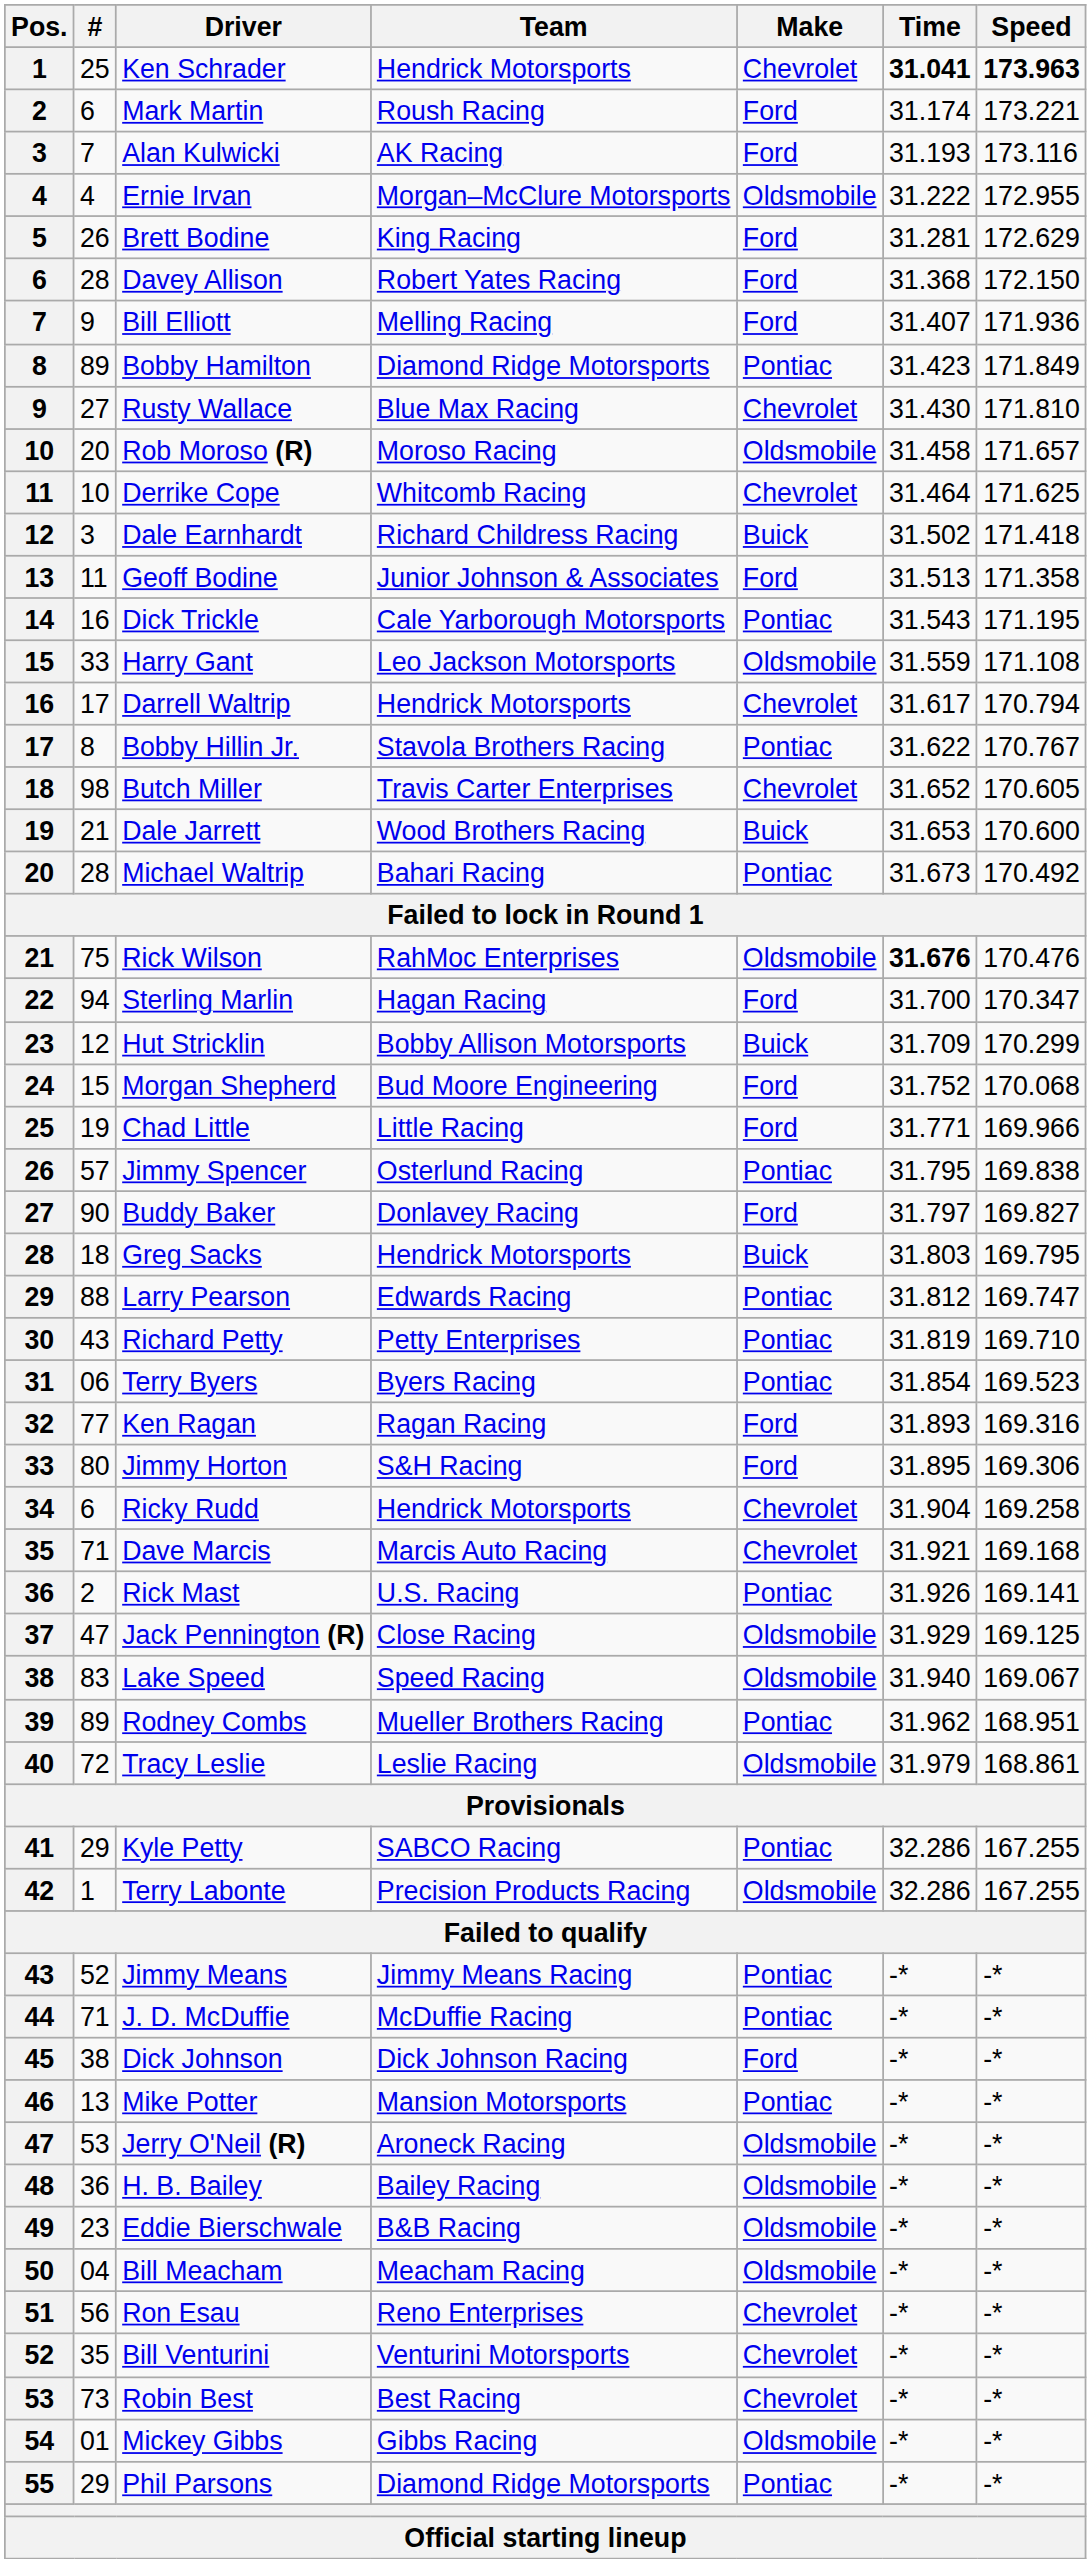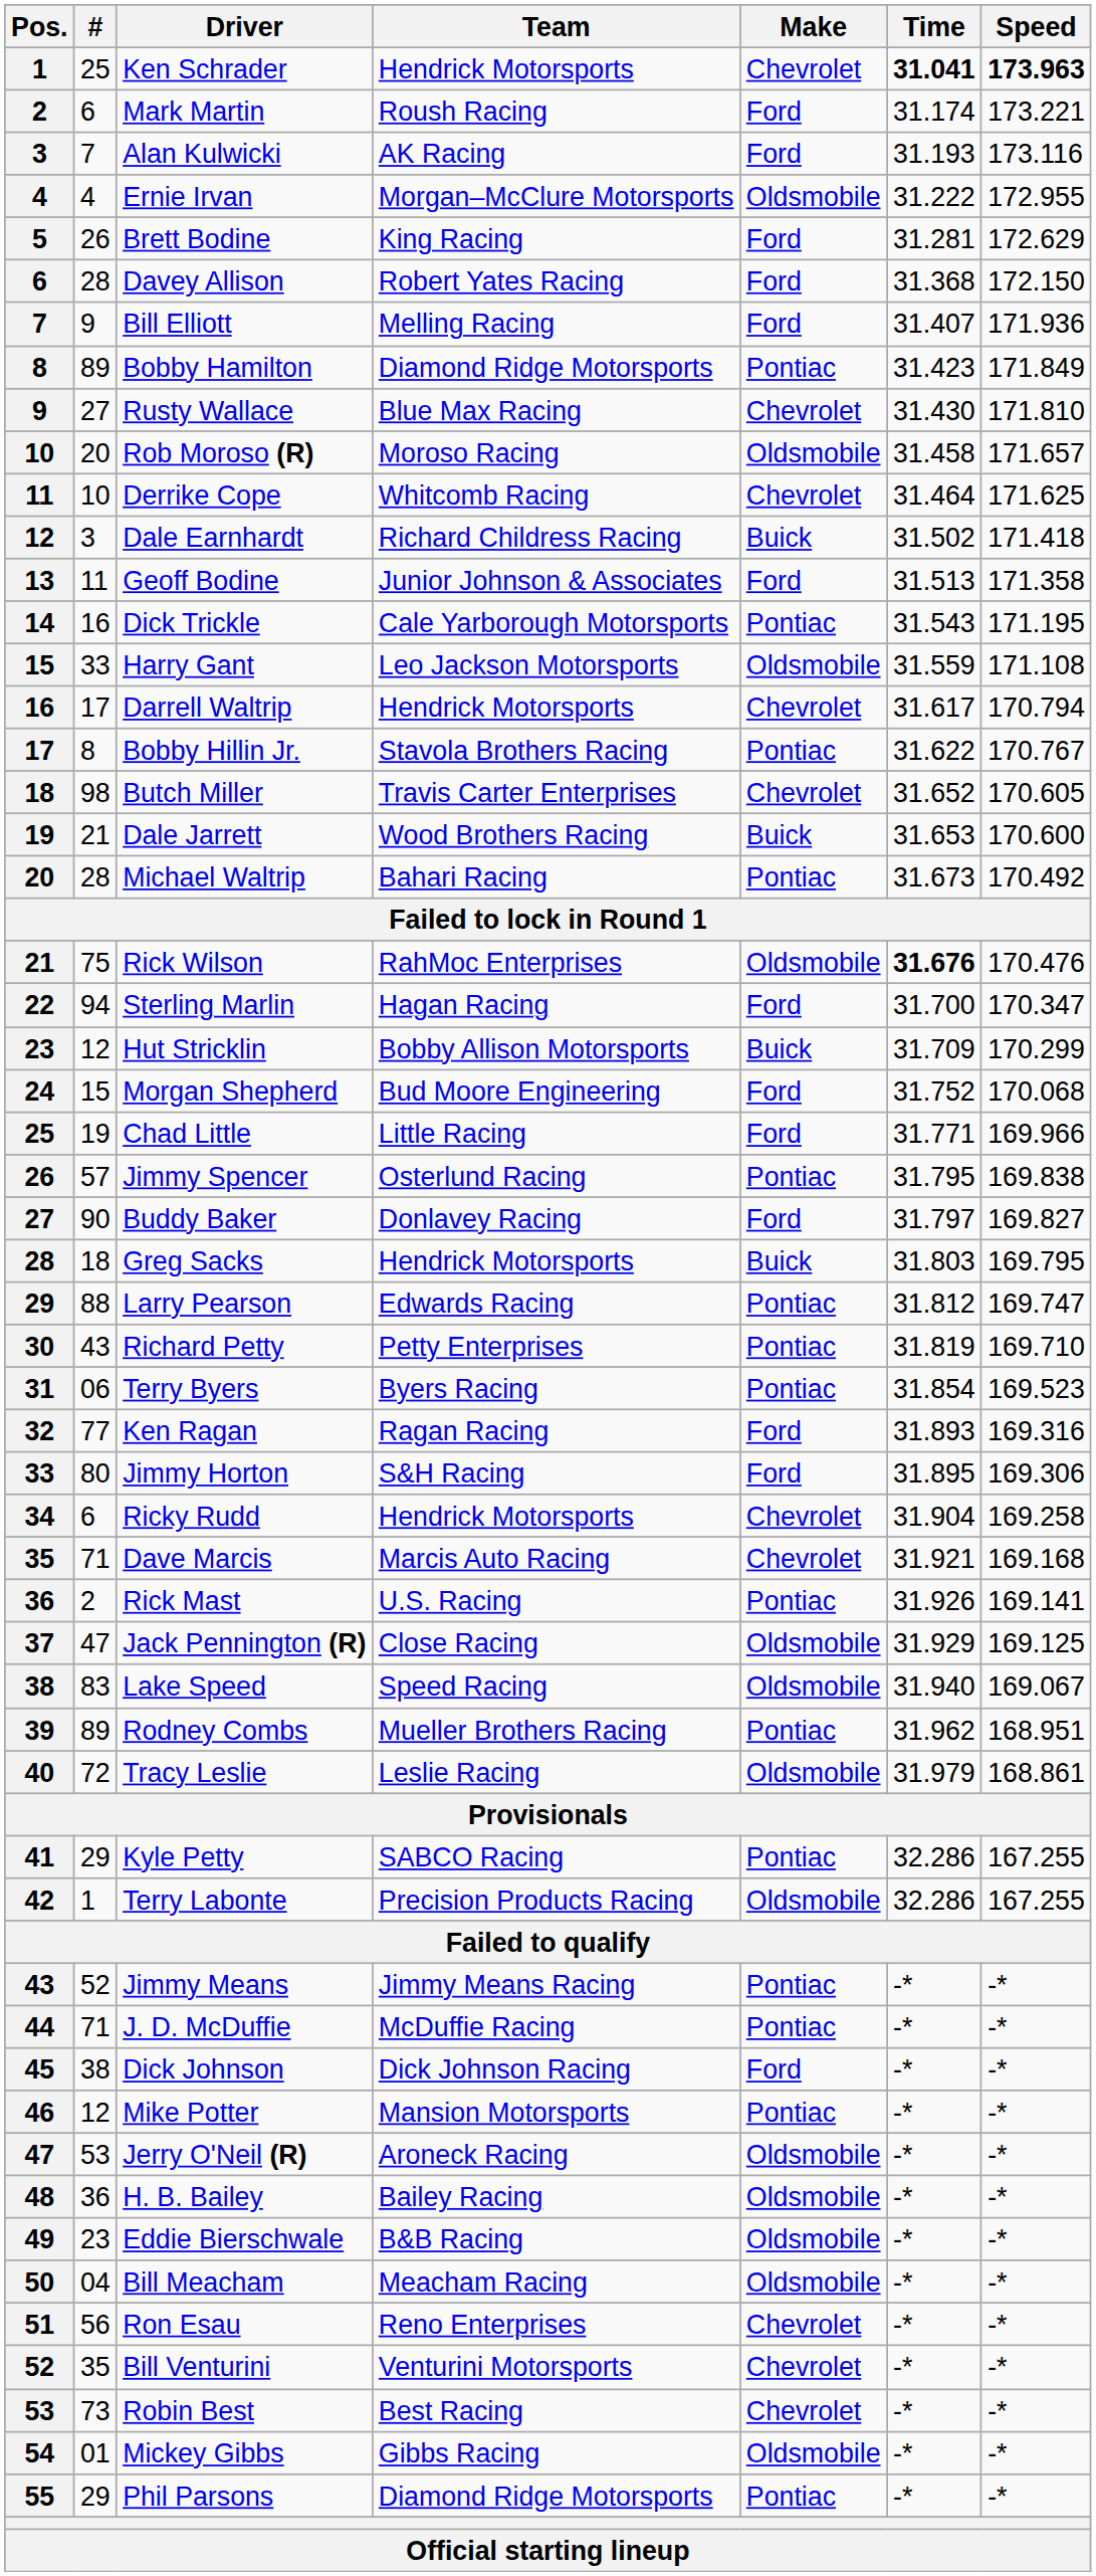 <table class="wikitable" style="font-size:95%">
 <tr>
 <th>Pos.</th>
 <th>#</th>
 <th>Driver</th>
 <th>Team</th>
 <th>Make</th>
 <th>Time</th>
 <th>Speed</th>
 </tr>
 <tr>
 <th>1</th>
 <td>25</td>
 <td><a href='#'>Ken Schrader</a></td>
 <td><a href='#'>Hendrick Motorsports</a></td>
 <td><a href='#'>Chevrolet</a></td>
 <td><strong>31.041</strong></td>
 <td><strong>173.963</strong></td>
 </tr>
 <tr>
 <th>2</th>
 <td>6</td>
 <td><a href='#'>Mark Martin</a></td>
 <td><a href='#'>Roush Racing</a></td>
 <td><a href='#'>Ford</a></td>
 <td>31.174</td>
 <td>173.221</td>
 </tr>
 <tr>
 <th>3</th>
 <td>7</td>
 <td><a href='#'>Alan Kulwicki</a></td>
 <td><a href='#'>AK Racing</a></td>
 <td><a href='#'>Ford</a></td>
 <td>31.193</td>
 <td>173.116</td>
 </tr>
 <tr>
 <th>4</th>
 <td>4</td>
 <td><a href='#'>Ernie Irvan</a></td>
 <td><a href='#'>Morgan–McClure Motorsports</a></td>
 <td><a href='#'>Oldsmobile</a></td>
 <td>31.222</td>
 <td>172.955</td>
 </tr>
 <tr>
 <th>5</th>
 <td>26</td>
 <td><a href='#'>Brett Bodine</a></td>
 <td><a href='#'>King Racing</a></td>
 <td><a href='#'>Ford</a></td>
 <td>31.281</td>
 <td>172.629</td>
 </tr>
 <tr>
 <th>6</th>
 <td>28</td>
 <td><a href='#'>Davey Allison</a></td>
 <td><a href='#'>Robert Yates Racing</a></td>
 <td><a href='#'>Ford</a></td>
 <td>31.368</td>
 <td>172.150</td>
 </tr>
 <tr>
 <th>7</th>
 <td>9</td>
 <td><a href='#'>Bill Elliott</a></td>
 <td><a href='#'>Melling Racing</a></td>
 <td><a href='#'>Ford</a></td>
 <td>31.407</td>
 <td>171.936</td>
 </tr>
 <tr>
 <th>8</th>
 <td>89</td>
 <td><a href='#'>Bobby Hamilton</a></td>
 <td><a href='#'>Diamond Ridge Motorsports</a></td>
 <td><a href='#'>Pontiac</a></td>
 <td>31.423</td>
 <td>171.849</td>
 </tr>
 <tr>
 <th>9</th>
 <td>27</td>
 <td><a href='#'>Rusty Wallace</a></td>
 <td><a href='#'>Blue Max Racing</a></td>
 <td><a href='#'>Chevrolet</a></td>
 <td>31.430</td>
 <td>171.810</td>
 </tr>
 <tr>
 <th>10</th>
 <td>20</td>
 <td><a href='#'>Rob Moroso</a> <strong>(R)</strong></td>
 <td><a href='#'>Moroso Racing</a></td>
 <td><a href='#'>Oldsmobile</a></td>
 <td>31.458</td>
 <td>171.657</td>
 </tr>
 <tr>
 <th>11</th>
 <td>10</td>
 <td><a href='#'>Derrike Cope</a></td>
 <td><a href='#'>Whitcomb Racing</a></td>
 <td><a href='#'>Chevrolet</a></td>
 <td>31.464</td>
 <td>171.625</td>
 </tr>
 <tr>
 <th>12</th>
 <td>3</td>
 <td><a href='#'>Dale Earnhardt</a></td>
 <td><a href='#'>Richard Childress Racing</a></td>
 <td><a href='#'>Buick</a></td>
 <td>31.502</td>
 <td>171.418</td>
 </tr>
 <tr>
 <th>13</th>
 <td>11</td>
 <td><a href='#'>Geoff Bodine</a></td>
 <td><a href='#'>Junior Johnson & Associates</a></td>
 <td><a href='#'>Ford</a></td>
 <td>31.513</td>
 <td>171.358</td>
 </tr>
 <tr>
 <th>14</th>
 <td>16</td>
 <td><a href='#'>Dick Trickle</a></td>
 <td><a href='#'>Cale Yarborough Motorsports</a></td>
 <td><a href='#'>Pontiac</a></td>
 <td>31.543</td>
 <td>171.195</td>
 </tr>
 <tr>
 <th>15</th>
 <td>33</td>
 <td><a href='#'>Harry Gant</a></td>
 <td><a href='#'>Leo Jackson Motorsports</a></td>
 <td><a href='#'>Oldsmobile</a></td>
 <td>31.559</td>
 <td>171.108</td>
 </tr>
 <tr>
 <th>16</th>
 <td>17</td>
 <td><a href='#'>Darrell Waltrip</a></td>
 <td><a href='#'>Hendrick Motorsports</a></td>
 <td><a href='#'>Chevrolet</a></td>
 <td>31.617</td>
 <td>170.794</td>
 </tr>
 <tr>
 <th>17</th>
 <td>8</td>
 <td><a href='#'>Bobby Hillin Jr.</a></td>
 <td><a href='#'>Stavola Brothers Racing</a></td>
 <td><a href='#'>Pontiac</a></td>
 <td>31.622</td>
 <td>170.767</td>
 </tr>
 <tr>
 <th>18</th>
 <td>98</td>
 <td><a href='#'>Butch Miller</a></td>
 <td><a href='#'>Travis Carter Enterprises</a></td>
 <td><a href='#'>Chevrolet</a></td>
 <td>31.652</td>
 <td>170.605</td>
 </tr>
 <tr>
 <th>19</th>
 <td>21</td>
 <td><a href='#'>Dale Jarrett</a></td>
 <td><a href='#'>Wood Brothers Racing</a></td>
 <td><a href='#'>Buick</a></td>
 <td>31.653</td>
 <td>170.600</td>
 </tr>
 <tr>
 <th>20</th>
 <td>28</td>
 <td><a href='#'>Michael Waltrip</a></td>
 <td><a href='#'>Bahari Racing</a></td>
 <td><a href='#'>Pontiac</a></td>
 <td>31.673</td>
 <td>170.492</td>
 </tr>
 <tr>
 <th colspan="7">Failed to lock in Round 1</th>
 </tr>
 <tr>
 <th>21</th>
 <td>75</td>
 <td><a href='#'>Rick Wilson</a></td>
 <td><a href='#'>RahMoc Enterprises</a></td>
 <td><a href='#'>Oldsmobile</a></td>
 <td><strong>31.676</strong></td>
 <td>170.476</td>
 </tr>
 <tr>
 <th>22</th>
 <td>94</td>
 <td><a href='#'>Sterling Marlin</a></td>
 <td><a href='#'>Hagan Racing</a></td>
 <td><a href='#'>Ford</a></td>
 <td>31.700</td>
 <td>170.347</td>
 </tr>
 <tr>
 <th>23</th>
 <td>12</td>
 <td><a href='#'>Hut Stricklin</a></td>
 <td><a href='#'>Bobby Allison Motorsports</a></td>
 <td><a href='#'>Buick</a></td>
 <td>31.709</td>
 <td>170.299</td>
 </tr>
 <tr>
 <th>24</th>
 <td>15</td>
 <td><a href='#'>Morgan Shepherd</a></td>
 <td><a href='#'>Bud Moore Engineering</a></td>
 <td><a href='#'>Ford</a></td>
 <td>31.752</td>
 <td>170.068</td>
 </tr>
 <tr>
 <th>25</th>
 <td>19</td>
 <td><a href='#'>Chad Little</a></td>
 <td><a href='#'>Little Racing</a></td>
 <td><a href='#'>Ford</a></td>
 <td>31.771</td>
 <td>169.966</td>
 </tr>
 <tr>
 <th>26</th>
 <td>57</td>
 <td><a href='#'>Jimmy Spencer</a></td>
 <td><a href='#'>Osterlund Racing</a></td>
 <td><a href='#'>Pontiac</a></td>
 <td>31.795</td>
 <td>169.838</td>
 </tr>
 <tr>
 <th>27</th>
 <td>90</td>
 <td><a href='#'>Buddy Baker</a></td>
 <td><a href='#'>Donlavey Racing</a></td>
 <td><a href='#'>Ford</a></td>
 <td>31.797</td>
 <td>169.827</td>
 </tr>
 <tr>
 <th>28</th>
 <td>18</td>
 <td><a href='#'>Greg Sacks</a></td>
 <td><a href='#'>Hendrick Motorsports</a></td>
 <td><a href='#'>Buick</a></td>
 <td>31.803</td>
 <td>169.795</td>
 </tr>
 <tr>
 <th>29</th>
 <td>88</td>
 <td><a href='#'>Larry Pearson</a></td>
 <td><a href='#'>Edwards Racing</a></td>
 <td><a href='#'>Pontiac</a></td>
 <td>31.812</td>
 <td>169.747</td>
 </tr>
 <tr>
 <th>30</th>
 <td>43</td>
 <td><a href='#'>Richard Petty</a></td>
 <td><a href='#'>Petty Enterprises</a></td>
 <td><a href='#'>Pontiac</a></td>
 <td>31.819</td>
 <td>169.710</td>
 </tr>
 <tr>
 <th>31</th>
 <td>06</td>
 <td><a href='#'>Terry Byers</a></td>
 <td><a href='#'>Byers Racing</a></td>
 <td><a href='#'>Pontiac</a></td>
 <td>31.854</td>
 <td>169.523</td>
 </tr>
 <tr>
 <th>32</th>
 <td>77</td>
 <td><a href='#'>Ken Ragan</a></td>
 <td><a href='#'>Ragan Racing</a></td>
 <td><a href='#'>Ford</a></td>
 <td>31.893</td>
 <td>169.316</td>
 </tr>
 <tr>
 <th>33</th>
 <td>80</td>
 <td><a href='#'>Jimmy Horton</a></td>
 <td><a href='#'>S&H Racing</a></td>
 <td><a href='#'>Ford</a></td>
 <td>31.895</td>
 <td>169.306</td>
 </tr>
 <tr>
 <th>34</th>
 <td>6</td>
 <td><a href='#'>Ricky Rudd</a></td>
 <td><a href='#'>Hendrick Motorsports</a></td>
 <td><a href='#'>Chevrolet</a></td>
 <td>31.904</td>
 <td>169.258</td>
 </tr>
 <tr>
 <th>35</th>
 <td>71</td>
 <td><a href='#'>Dave Marcis</a></td>
 <td><a href='#'>Marcis Auto Racing</a></td>
 <td><a href='#'>Chevrolet</a></td>
 <td>31.921</td>
 <td>169.168</td>
 </tr>
 <tr>
 <th>36</th>
 <td>2</td>
 <td><a href='#'>Rick Mast</a></td>
 <td><a href='#'>U.S. Racing</a></td>
 <td><a href='#'>Pontiac</a></td>
 <td>31.926</td>
 <td>169.141</td>
 </tr>
 <tr>
 <th>37</th>
 <td>47</td>
 <td><a href='#'>Jack Pennington</a> <strong>(R)</strong></td>
 <td><a href='#'>Close Racing</a></td>
 <td><a href='#'>Oldsmobile</a></td>
 <td>31.929</td>
 <td>169.125</td>
 </tr>
 <tr>
 <th>38</th>
 <td>83</td>
 <td><a href='#'>Lake Speed</a></td>
 <td><a href='#'>Speed Racing</a></td>
 <td><a href='#'>Oldsmobile</a></td>
 <td>31.940</td>
 <td>169.067</td>
 </tr>
 <tr>
 <th>39</th>
 <td>89</td>
 <td><a href='#'>Rodney Combs</a></td>
 <td><a href='#'>Mueller Brothers Racing</a></td>
 <td><a href='#'>Pontiac</a></td>
 <td>31.962</td>
 <td>168.951</td>
 </tr>
 <tr>
 <th>40</th>
 <td>72</td>
 <td><a href='#'>Tracy Leslie</a></td>
 <td><a href='#'>Leslie Racing</a></td>
 <td><a href='#'>Oldsmobile</a></td>
 <td>31.979</td>
 <td>168.861</td>
 </tr>
 <tr>
 <th colspan="7">Provisionals</th>
 </tr>
 <tr>
 <th>41</th>
 <td>29</td>
 <td><a href='#'>Kyle Petty</a></td>
 <td><a href='#'>SABCO Racing</a></td>
 <td><a href='#'>Pontiac</a></td>
 <td>32.286</td>
 <td>167.255</td>
 </tr>
 <tr>
 <th>42</th>
 <td>1</td>
 <td><a href='#'>Terry Labonte</a></td>
 <td><a href='#'>Precision Products Racing</a></td>
 <td><a href='#'>Oldsmobile</a></td>
 <td>32.286</td>
 <td>167.255</td>
 </tr>
 <tr>
 <th colspan="7">Failed to qualify</th>
 </tr>
 <tr>
 <th>43</th>
 <td>52</td>
 <td><a href='#'>Jimmy Means</a></td>
 <td><a href='#'>Jimmy Means Racing</a></td>
 <td><a href='#'>Pontiac</a></td>
 <td>-*</td>
 <td>-*</td>
 </tr>
 <tr>
 <th>44</th>
 <td>71</td>
 <td><a href='#'>J. D. McDuffie</a></td>
 <td><a href='#'>McDuffie Racing</a></td>
 <td><a href='#'>Pontiac</a></td>
 <td>-*</td>
 <td>-*</td>
 </tr>
 <tr>
 <th>45</th>
 <td>38</td>
 <td><a href='#'>Dick Johnson</a></td>
 <td><a href='#'>Dick Johnson Racing</a></td>
 <td><a href='#'>Ford</a></td>
 <td>-*</td>
 <td>-*</td>
 </tr>
 <tr>
 <th>46</th>
-<td>13</td>
+<td>12</td>
 <td><a href='#'>Mike Potter</a></td>
 <td><a href='#'>Mansion Motorsports</a></td>
 <td><a href='#'>Pontiac</a></td>
 <td>-*</td>
 <td>-*</td>
 </tr>
 <tr>
 <th>47</th>
 <td>53</td>
 <td><a href='#'>Jerry O'Neil</a> <strong>(R)</strong></td>
 <td><a href='#'>Aroneck Racing</a></td>
 <td><a href='#'>Oldsmobile</a></td>
 <td>-*</td>
 <td>-*</td>
 </tr>
 <tr>
 <th>48</th>
 <td>36</td>
 <td><a href='#'>H. B. Bailey</a></td>
 <td><a href='#'>Bailey Racing</a></td>
 <td><a href='#'>Oldsmobile</a></td>
 <td>-*</td>
 <td>-*</td>
 </tr>
 <tr>
 <th>49</th>
 <td>23</td>
 <td><a href='#'>Eddie Bierschwale</a></td>
 <td><a href='#'>B&B Racing</a></td>
 <td><a href='#'>Oldsmobile</a></td>
 <td>-*</td>
 <td>-*</td>
 </tr>
 <tr>
 <th>50</th>
 <td>04</td>
 <td><a href='#'>Bill Meacham</a></td>
 <td><a href='#'>Meacham Racing</a></td>
 <td><a href='#'>Oldsmobile</a></td>
 <td>-*</td>
 <td>-*</td>
 </tr>
 <tr>
 <th>51</th>
 <td>56</td>
 <td><a href='#'>Ron Esau</a></td>
 <td><a href='#'>Reno Enterprises</a></td>
 <td><a href='#'>Chevrolet</a></td>
 <td>-*</td>
 <td>-*</td>
 </tr>
 <tr>
 <th>52</th>
 <td>35</td>
 <td><a href='#'>Bill Venturini</a></td>
 <td><a href='#'>Venturini Motorsports</a></td>
 <td><a href='#'>Chevrolet</a></td>
 <td>-*</td>
 <td>-*</td>
 </tr>
 <tr>
 <th>53</th>
 <td>73</td>
 <td><a href='#'>Robin Best</a></td>
 <td><a href='#'>Best Racing</a></td>
 <td><a href='#'>Chevrolet</a></td>
 <td>-*</td>
 <td>-*</td>
 </tr>
 <tr>
 <th>54</th>
 <td>01</td>
 <td><a href='#'>Mickey Gibbs</a></td>
 <td><a href='#'>Gibbs Racing</a></td>
 <td><a href='#'>Oldsmobile</a></td>
 <td>-*</td>
 <td>-*</td>
 </tr>
 <tr>
 <th>55</th>
 <td>29</td>
 <td><a href='#'>Phil Parsons</a></td>
 <td><a href='#'>Diamond Ridge Motorsports</a></td>
 <td><a href='#'>Pontiac</a></td>
 <td>-*</td>
 <td>-*</td>
 </tr>
 <tr>
 <th colspan="7"></th>
 </tr>
 <tr>
 <th colspan="7">Official starting lineup</th>
 </tr>
 </table>
